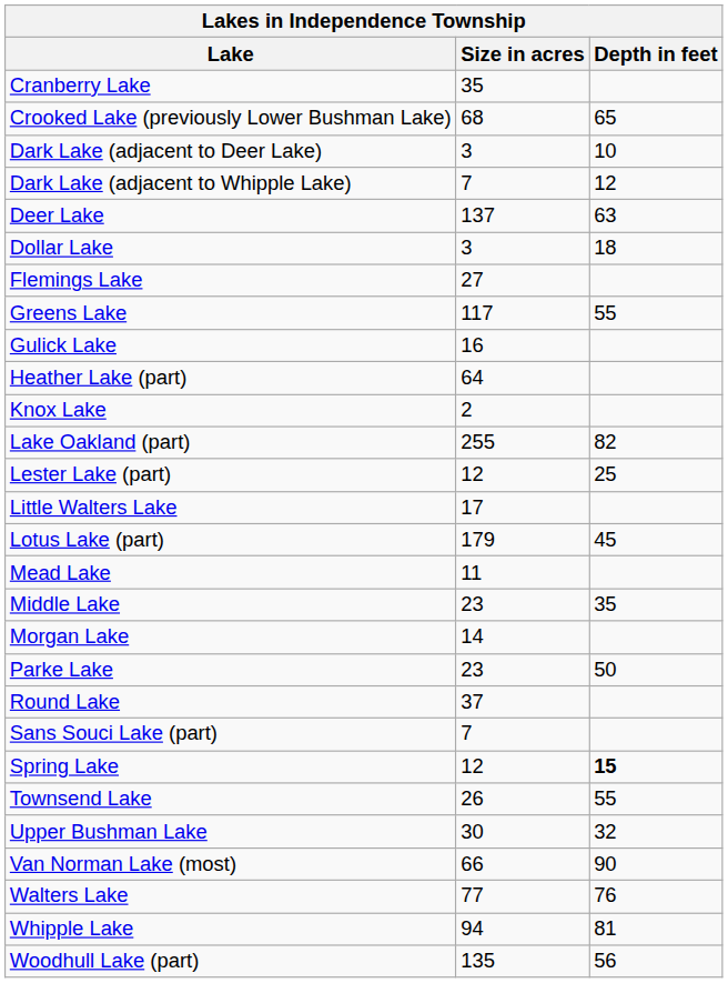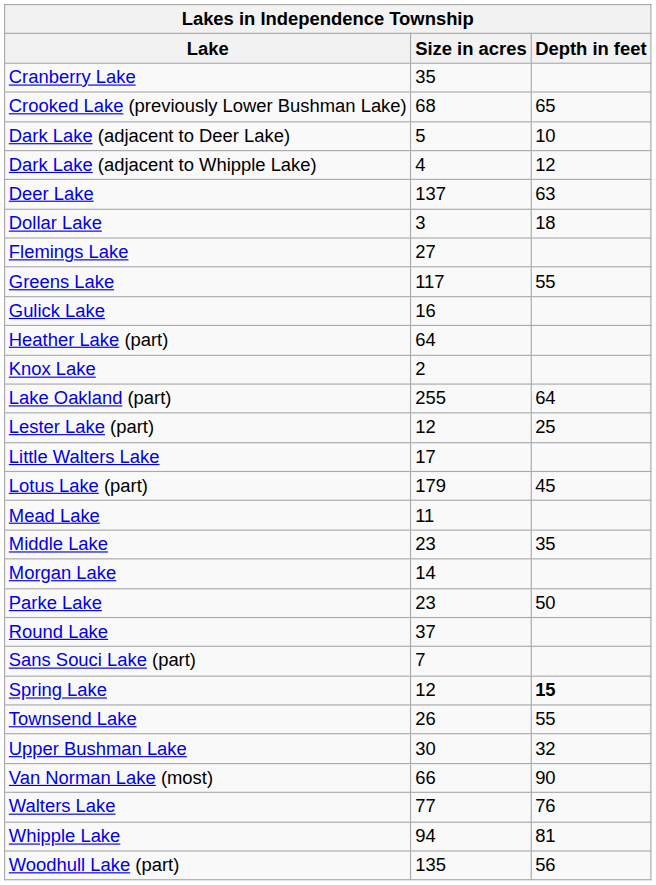 <table class="wikitable sortable">
 <tr>
 <th colspan=3>Lakes in Independence Township</th>
 </tr>
 <tr>
 <th>Lake</th>
 <th>Size in acres</th>
 <th>Depth in feet</th>
 </tr>
 <tr>
 <td><a href='#'>Cranberry Lake</a></td>
 <td>35</td>
 <td></td>
 </tr>
 <tr>
 <td><a href='#'>Crooked Lake</a> (previously Lower Bushman Lake)</td>
 <td>68</td>
 <td>65</td>
 </tr>
 <tr>
 <td><a href='#'>Dark Lake</a> (adjacent to Deer Lake)</td>
-<td>3</td>
+<td>5</td>
 <td>10</td>
 </tr>
 <tr>
 <td><a href='#'>Dark Lake</a> (adjacent to Whipple Lake)</td>
-<td>7</td>
+<td>4</td>
 <td>12</td>
 </tr>
 <tr>
 <td><a href='#'>Deer Lake</a></td>
 <td>137</td>
 <td>63</td>
 </tr>
 <tr>
 <td><a href='#'>Dollar Lake</a></td>
 <td>3</td>
 <td>18</td>
 </tr>
 <tr>
 <td><a href='#'>Flemings Lake</a></td>
 <td>27</td>
 <td></td>
 </tr>
 <tr>
 <td><a href='#'>Greens Lake</a></td>
 <td>117</td>
 <td>55</td>
 </tr>
 <tr>
 <td><a href='#'>Gulick Lake</a></td>
 <td>16</td>
 <td></td>
 </tr>
 <tr>
 <td><a href='#'>Heather Lake</a> (part)</td>
 <td>64</td>
 <td></td>
 </tr>
 <tr>
 <td><a href='#'>Knox Lake</a></td>
 <td>2</td>
 <td></td>
 </tr>
 <tr>
 <td><a href='#'>Lake Oakland</a> (part)</td>
 <td>255</td>
-<td>82</td>
+<td>64</td>
 </tr>
 <tr>
 <td><a href='#'>Lester Lake</a> (part)</td>
 <td>12</td>
 <td>25</td>
 </tr>
 <tr>
 <td><a href='#'>Little Walters Lake</a></td>
 <td>17</td>
 <td></td>
 </tr>
 <tr>
 <td><a href='#'>Lotus Lake</a> (part)</td>
 <td>179</td>
 <td>45</td>
 </tr>
 <tr>
 <td><a href='#'>Mead Lake</a></td>
 <td>11</td>
 <td></td>
 </tr>
 <tr>
 <td><a href='#'>Middle Lake</a></td>
 <td>23</td>
 <td>35</td>
 </tr>
 <tr>
 <td><a href='#'>Morgan Lake</a></td>
 <td>14</td>
 <td></td>
 </tr>
 <tr>
 <td><a href='#'>Parke Lake</a></td>
 <td>23</td>
 <td>50</td>
 </tr>
 <tr>
 <td><a href='#'>Round Lake</a></td>
 <td>37</td>
 <td></td>
 </tr>
 <tr>
 <td><a href='#'>Sans Souci Lake</a> (part)</td>
 <td>7</td>
 <td></td>
 </tr>
 <tr>
 <td><a href='#'>Spring Lake</a></td>
 <td>12</td>
 <td><strong>15</strong></td>
 </tr>
 <tr>
 <td><a href='#'>Townsend Lake</a></td>
 <td>26</td>
 <td>55</td>
 </tr>
 <tr>
 <td><a href='#'>Upper Bushman Lake</a></td>
 <td>30</td>
 <td>32</td>
 </tr>
 <tr>
 <td><a href='#'>Van Norman Lake</a> (most)</td>
 <td>66</td>
 <td>90</td>
 </tr>
 <tr>
 <td><a href='#'>Walters Lake</a></td>
 <td>77</td>
 <td>76</td>
 </tr>
 <tr>
 <td><a href='#'>Whipple Lake</a></td>
 <td>94</td>
 <td>81</td>
 </tr>
 <tr>
 <td><a href='#'>Woodhull Lake</a> (part)</td>
 <td>135</td>
 <td>56</td>
 </tr>
 </table>
